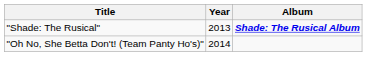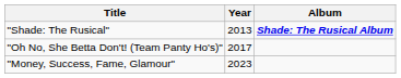 <table class="wikitable plainrowheaders sortable">
 <tr>
 <th>Title</th>
 <th>Year</th>
 <th>Album</th>
 </tr>
 <tr>
 <td>"Shade: The Rusical" </td>
 <td>2013</td>
 <td><strong><em><a href='#'>Shade: The Rusical Album</a></em></strong></td>
 </tr>
 <tr>
 <td>"Oh No, She Betta Don't! (Team Panty Ho's)" </td>
-<td>2014</td>
+<td>2017</td>
+<td></td>
+</tr>
+<tr>
+<td>"Money, Success, Fame, Glamour" </td>
+<td>2023</td>
 <td></td>
 </tr>
 </table>
